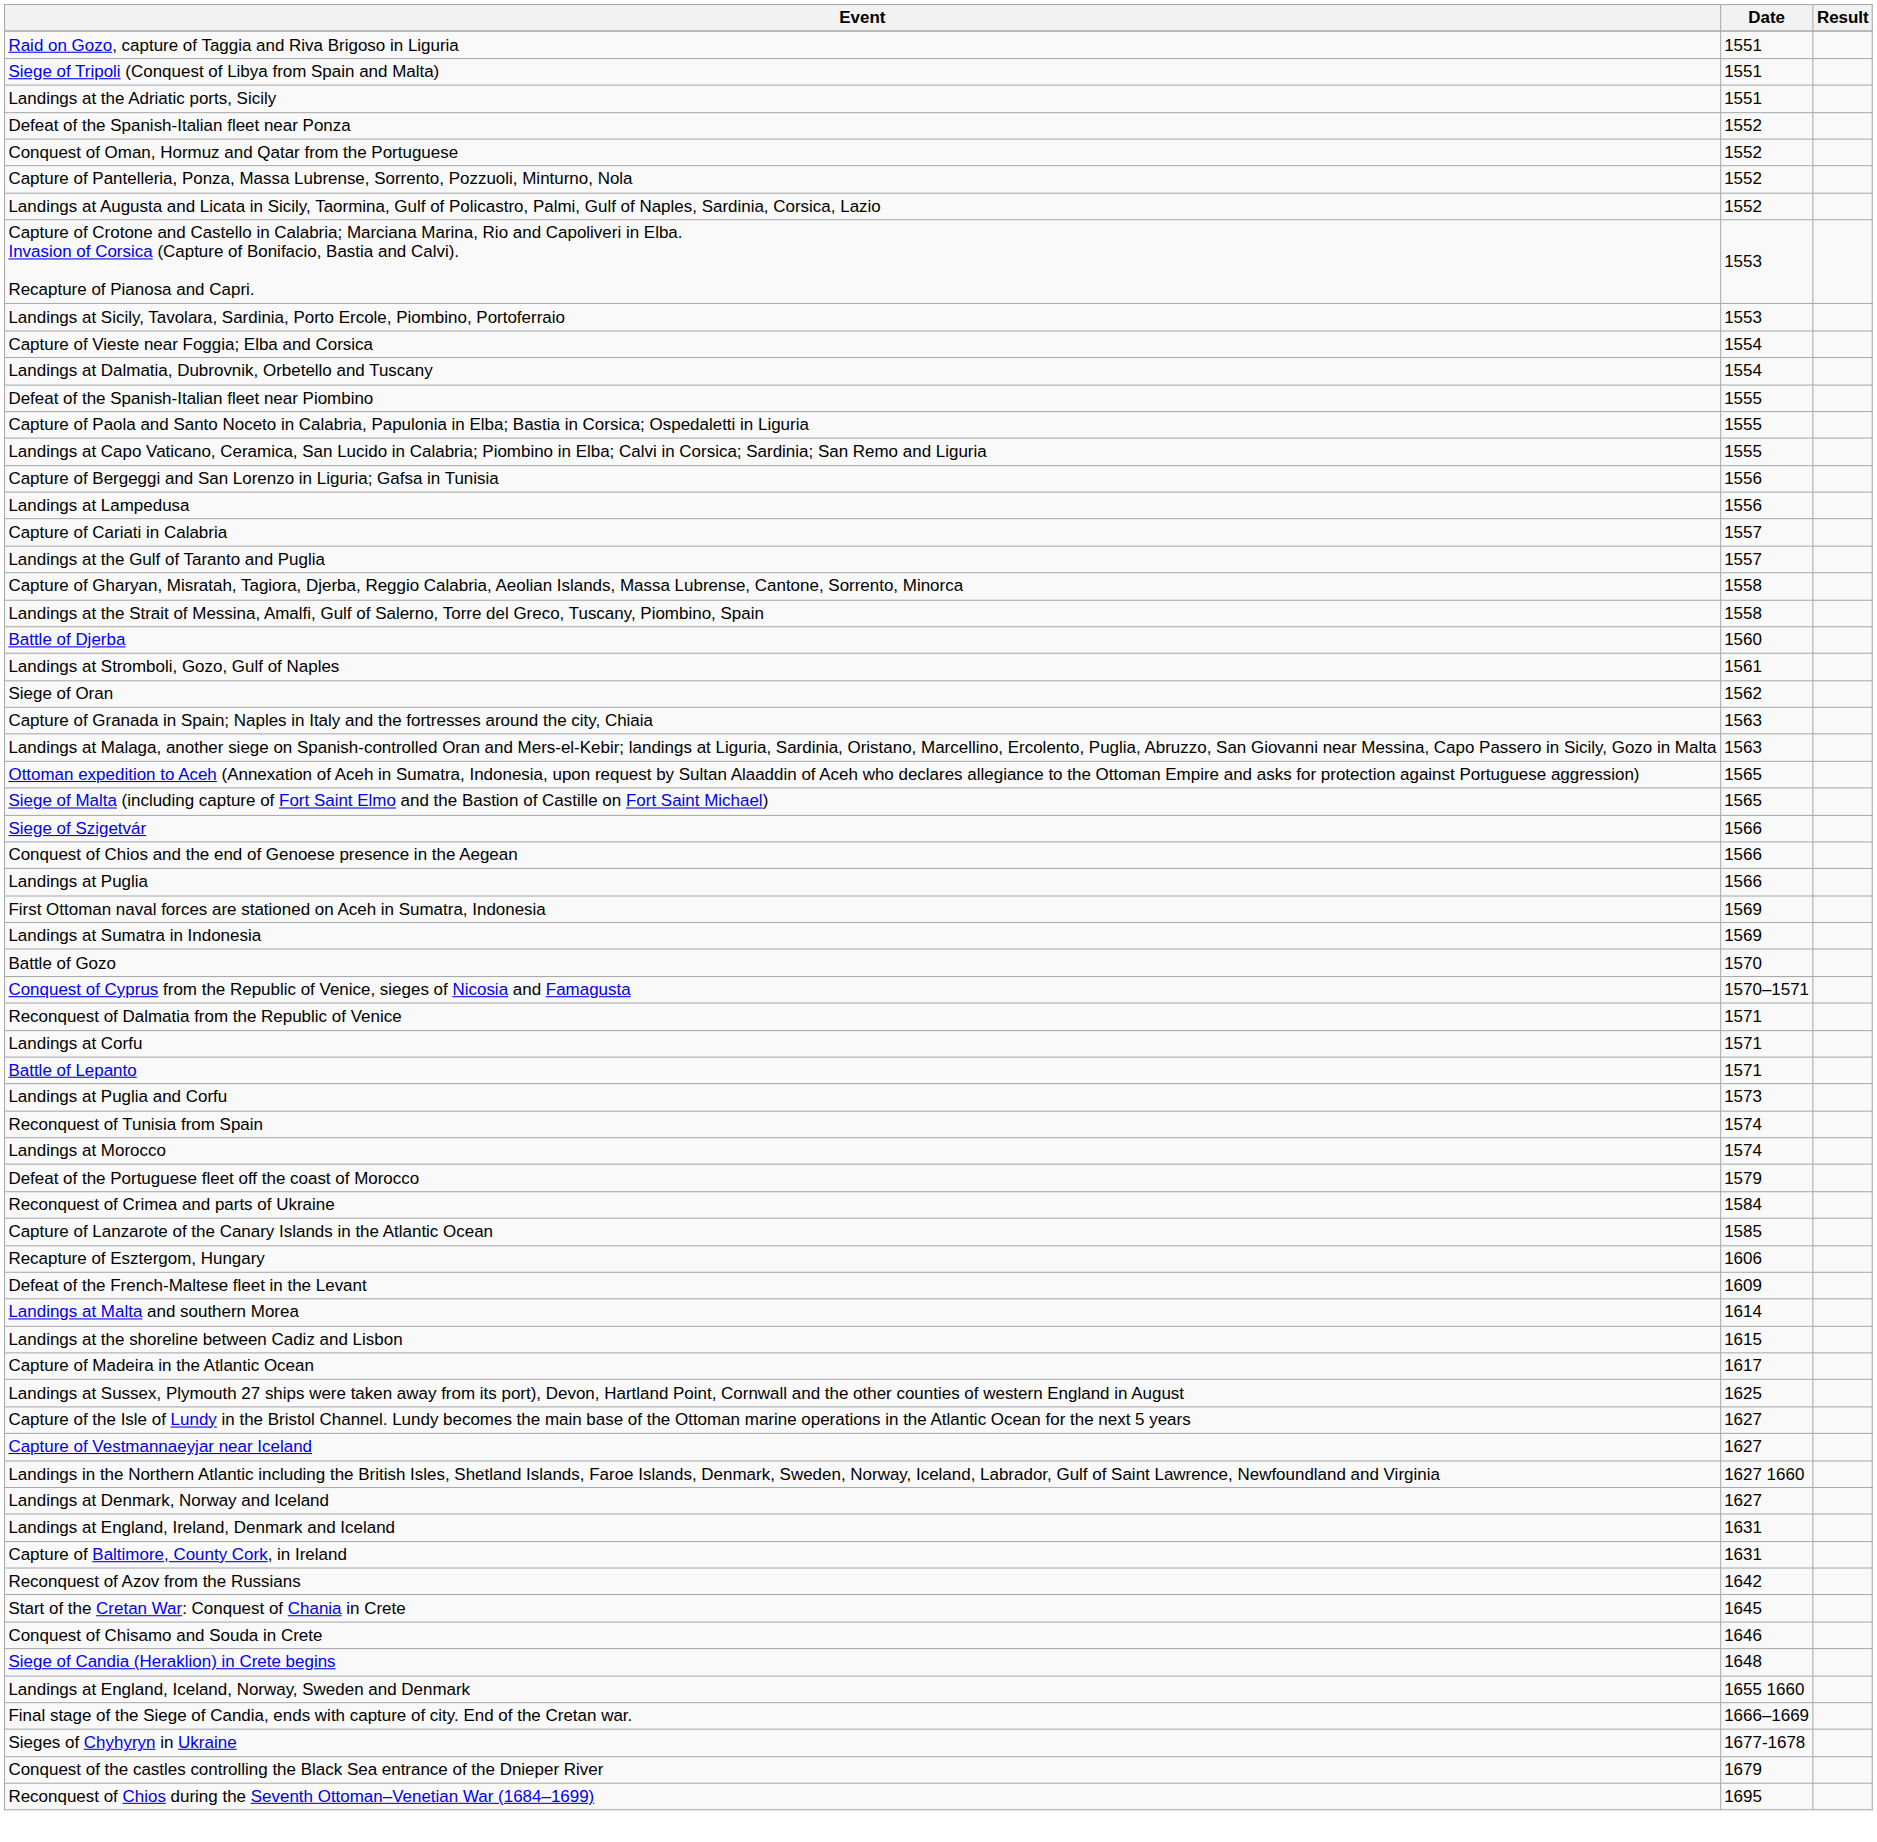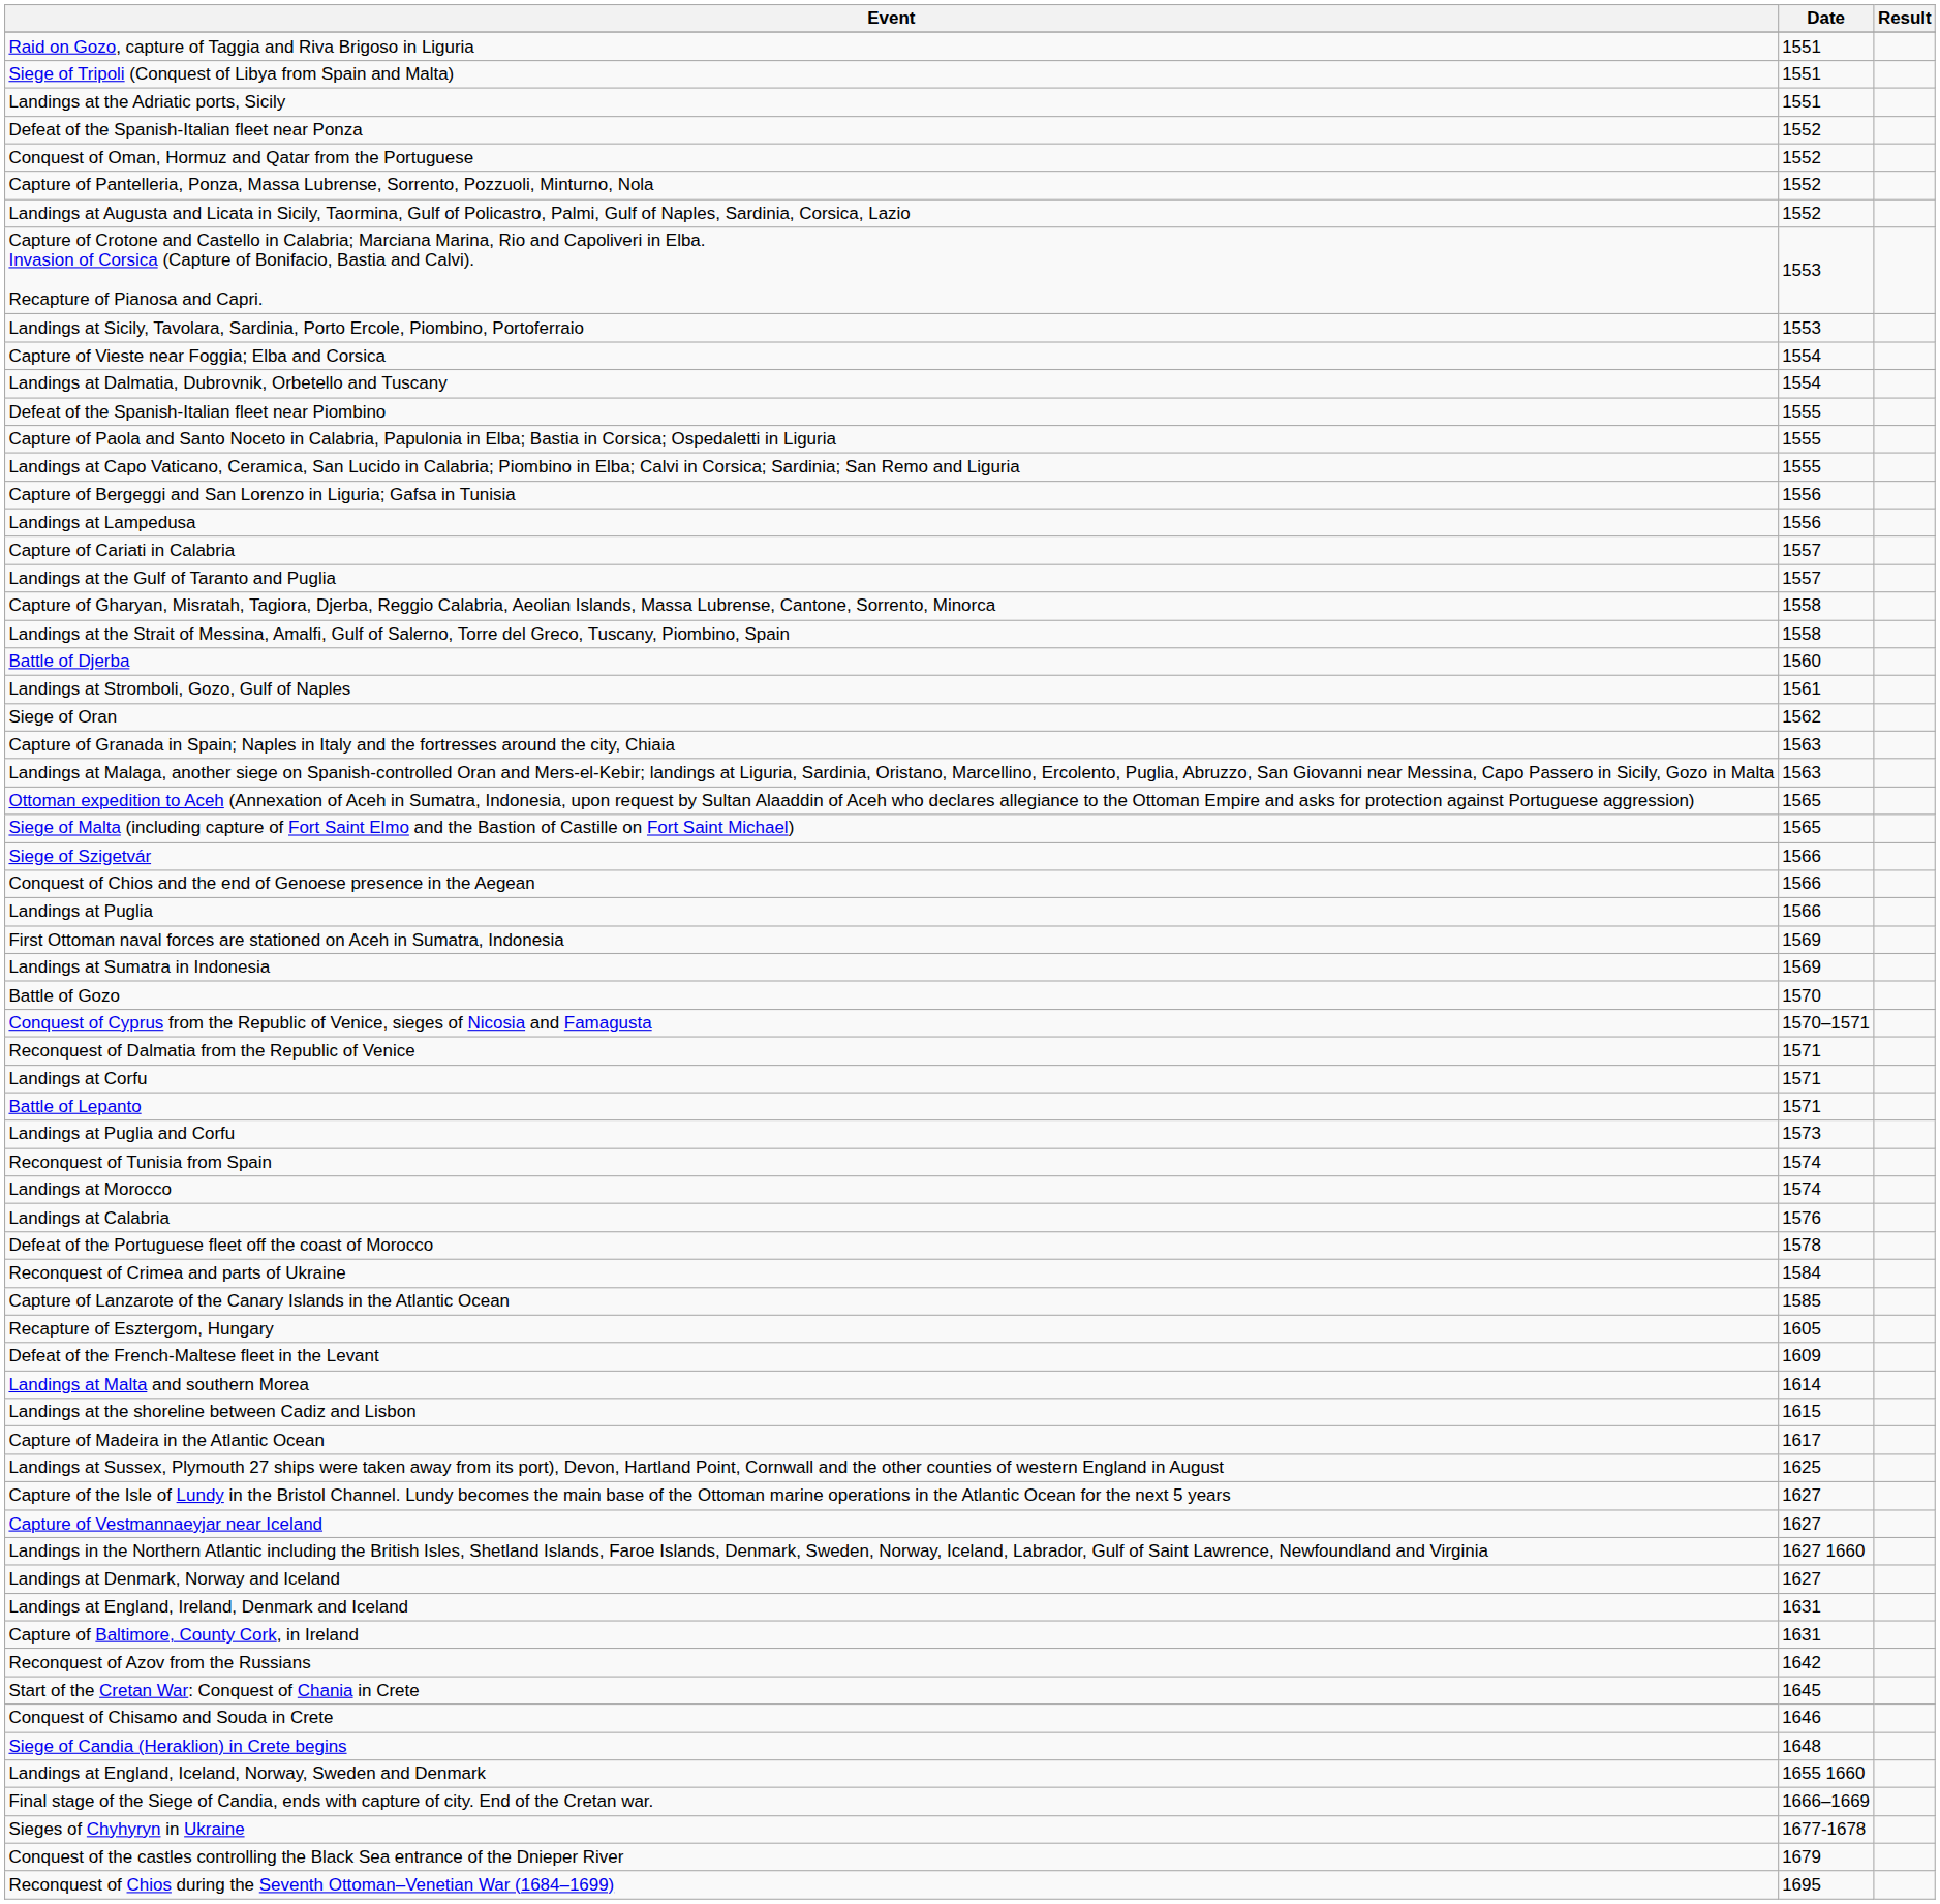 <table class="wikitable">
 <tr>
 <th scope="col">Event</th>
 <th scope="col">Date</th>
 <th scope="col">Result</th>
 </tr>
 <tr>
 </tr>
 <tr>
 <td><a href='#'>Raid on Gozo</a>, capture of Taggia and Riva Brigoso in Liguria</td>
 <td>1551</td>
 <td></td>
 </tr>
 <tr>
 <td><a href='#'>Siege of Tripoli</a> (Conquest of Libya from Spain and Malta)</td>
 <td>1551</td>
 <td></td>
 </tr>
 <tr>
 <td>Landings at the Adriatic ports, Sicily</td>
 <td>1551</td>
 <td></td>
 </tr>
 <tr>
 <td>Defeat of the Spanish-Italian fleet near Ponza</td>
 <td>1552</td>
 <td></td>
 </tr>
 <tr>
 <td>Conquest of Oman, Hormuz and Qatar from the Portuguese</td>
 <td>1552</td>
 <td></td>
 </tr>
 <tr>
 <td>Capture of Pantelleria, Ponza, Massa Lubrense, Sorrento, Pozzuoli, Minturno, Nola</td>
 <td>1552</td>
 <td></td>
 </tr>
 <tr>
 <td>Landings at Augusta and Licata in Sicily, Taormina, Gulf of Policastro, Palmi, Gulf of Naples, Sardinia, Corsica, Lazio</td>
 <td>1552</td>
 <td></td>
 </tr>
 <tr>
 <td>Capture of Crotone and Castello in Calabria; Marciana Marina, Rio and Capoliveri in Elba.<br><a href='#'>Invasion of Corsica</a> (Capture of Bonifacio, Bastia and Calvi).<br><br>Recapture of Pianosa and Capri.</td>
 <td>1553</td>
 <td></td>
 </tr>
 <tr>
 <td>Landings at Sicily, Tavolara, Sardinia, Porto Ercole, Piombino, Portoferraio</td>
 <td>1553</td>
 <td></td>
 </tr>
 <tr>
 <td>Capture of Vieste near Foggia; Elba and Corsica</td>
 <td>1554</td>
 <td></td>
 </tr>
 <tr>
 <td>Landings at Dalmatia, Dubrovnik, Orbetello and Tuscany</td>
 <td>1554</td>
 <td></td>
 </tr>
 <tr>
 <td>Defeat of the Spanish-Italian fleet near Piombino</td>
 <td>1555</td>
 <td></td>
 </tr>
 <tr>
 <td>Capture of Paola and Santo Noceto in Calabria, Papulonia in Elba; Bastia in Corsica; Ospedaletti in Liguria</td>
 <td>1555</td>
 <td></td>
 </tr>
 <tr>
 <td>Landings at Capo Vaticano, Ceramica, San Lucido in Calabria; Piombino in Elba; Calvi in Corsica; Sardinia; San Remo and Liguria</td>
 <td>1555</td>
 <td></td>
 </tr>
 <tr>
 <td>Capture of Bergeggi and San Lorenzo in Liguria; Gafsa in Tunisia</td>
 <td>1556</td>
 <td></td>
 </tr>
 <tr>
 <td>Landings at Lampedusa</td>
 <td>1556</td>
 <td></td>
 </tr>
 <tr>
 <td>Capture of Cariati in Calabria</td>
 <td>1557</td>
 <td></td>
 </tr>
 <tr>
 <td>Landings at the Gulf of Taranto and Puglia</td>
 <td>1557</td>
 <td></td>
 </tr>
 <tr>
 <td>Capture of Gharyan, Misratah, Tagiora, Djerba, Reggio Calabria, Aeolian Islands, Massa Lubrense, Cantone, Sorrento, Minorca</td>
 <td>1558</td>
 <td></td>
 </tr>
 <tr>
 <td>Landings at the Strait of Messina, Amalfi, Gulf of Salerno, Torre del Greco, Tuscany, Piombino, Spain</td>
 <td>1558</td>
 <td></td>
 </tr>
 <tr>
 <td><a href='#'>Battle of Djerba</a></td>
 <td>1560</td>
 <td></td>
 </tr>
 <tr>
 <td>Landings at Stromboli, Gozo, Gulf of Naples</td>
 <td>1561</td>
 <td></td>
 </tr>
 <tr>
 <td>Siege of Oran</td>
 <td>1562</td>
 <td></td>
 </tr>
 <tr>
 <td>Capture of Granada in Spain; Naples in Italy and the fortresses around the city, Chiaia</td>
 <td>1563</td>
 <td></td>
 </tr>
 <tr>
 <td>Landings at Malaga, another siege on Spanish-controlled Oran and Mers-el-Kebir; landings at Liguria, Sardinia, Oristano, Marcellino, Ercolento, Puglia, Abruzzo, San Giovanni near Messina, Capo Passero in Sicily, Gozo in Malta</td>
 <td>1563</td>
 <td></td>
 </tr>
 <tr>
 <td><a href='#'>Ottoman expedition to Aceh</a> (Annexation of Aceh in Sumatra, Indonesia, upon request by Sultan Alaaddin of Aceh who declares allegiance to the Ottoman Empire and asks for protection against Portuguese aggression)</td>
 <td>1565</td>
 <td></td>
 </tr>
 <tr>
 <td><a href='#'>Siege of Malta</a> (including capture of <a href='#'>Fort Saint Elmo</a> and the Bastion of Castille on <a href='#'>Fort Saint Michael</a>)</td>
 <td>1565</td>
 <td></td>
 </tr>
 <tr>
 <td><a href='#'>Siege of Szigetvár</a></td>
 <td>1566</td>
 <td></td>
 </tr>
 <tr>
 <td>Conquest of Chios and the end of Genoese presence in the Aegean</td>
 <td>1566</td>
 <td></td>
 </tr>
 <tr>
 <td>Landings at Puglia</td>
 <td>1566</td>
 <td></td>
 </tr>
 <tr>
 <td>First Ottoman naval forces are stationed on Aceh in Sumatra, Indonesia</td>
 <td>1569</td>
 <td></td>
 </tr>
 <tr>
 <td>Landings at Sumatra in Indonesia</td>
 <td>1569</td>
 <td></td>
 </tr>
 <tr>
 <td>Battle of Gozo</td>
 <td>1570</td>
 <td></td>
 </tr>
 <tr>
 <td><a href='#'>Conquest of Cyprus</a> from the Republic of Venice, sieges of <a href='#'>Nicosia</a> and <a href='#'>Famagusta</a></td>
 <td>1570–1571</td>
 <td></td>
 </tr>
 <tr>
 <td>Reconquest of Dalmatia from the Republic of Venice</td>
 <td>1571</td>
 <td></td>
 </tr>
 <tr>
 <td>Landings at Corfu</td>
 <td>1571</td>
 <td></td>
 </tr>
 <tr>
 <td><a href='#'>Battle of Lepanto</a></td>
 <td>1571</td>
 <td></td>
 </tr>
 <tr>
 <td>Landings at Puglia and Corfu</td>
 <td>1573</td>
 <td></td>
 </tr>
 <tr>
 <td>Reconquest of Tunisia from Spain</td>
 <td>1574</td>
 <td></td>
 </tr>
 <tr>
 <td>Landings at Morocco</td>
 <td>1574</td>
 <td></td>
 </tr>
 <tr>
+<td>Landings at Calabria</td>
+<td>1576</td>
+<td></td>
+</tr>
+<tr>
 <td>Defeat of the Portuguese fleet off the coast of Morocco</td>
-<td>1579</td>
+<td>1578</td>
 <td></td>
 </tr>
 <tr>
 <td>Reconquest of Crimea and parts of Ukraine</td>
 <td>1584</td>
 <td></td>
 </tr>
 <tr>
 <td>Capture of Lanzarote of the Canary Islands in the Atlantic Ocean</td>
 <td>1585</td>
 <td></td>
 </tr>
 <tr>
 <td>Recapture of Esztergom, Hungary</td>
-<td>1606</td>
+<td>1605</td>
 <td></td>
 </tr>
 <tr>
 <td>Defeat of the French-Maltese fleet in the Levant</td>
 <td>1609</td>
 <td></td>
 </tr>
 <tr>
 <td><a href='#'>Landings at Malta</a> and southern Morea</td>
 <td>1614</td>
 <td></td>
 </tr>
 <tr>
 <td>Landings at the shoreline between Cadiz and Lisbon</td>
 <td>1615</td>
 <td></td>
 </tr>
 <tr>
 <td>Capture of Madeira in the Atlantic Ocean</td>
 <td>1617</td>
 <td></td>
 </tr>
 <tr>
 <td>Landings at Sussex, Plymouth 27 ships were taken away from its port), Devon, Hartland Point, Cornwall and the other counties of western England in August</td>
 <td>1625</td>
 <td></td>
 </tr>
 <tr>
 <td>Capture of the Isle of <a href='#'>Lundy</a> in the Bristol Channel. Lundy becomes the main base of the Ottoman marine operations in the Atlantic Ocean for the next 5 years</td>
 <td>1627</td>
 <td></td>
 </tr>
 <tr>
 <td><a href='#'>Capture of Vestmannaeyjar near Iceland</a></td>
 <td>1627</td>
 <td></td>
 </tr>
 <tr>
 <td>Landings in the Northern Atlantic including the British Isles, Shetland Islands, Faroe Islands, Denmark, Sweden, Norway, Iceland, Labrador, Gulf of Saint Lawrence, Newfoundland and Virginia</td>
 <td>1627	1660</td>
 <td></td>
 </tr>
 <tr>
 <td>Landings at Denmark, Norway and Iceland</td>
 <td>1627</td>
 <td></td>
 </tr>
 <tr>
 <td>Landings at England, Ireland, Denmark and Iceland</td>
 <td>1631</td>
 <td></td>
 </tr>
 <tr>
 <td>Capture of <a href='#'>Baltimore, County Cork</a>, in Ireland</td>
 <td>1631</td>
 <td></td>
 </tr>
 <tr>
 <td>Reconquest of Azov from the Russians</td>
 <td>1642</td>
 <td></td>
 </tr>
 <tr>
 <td>Start of the <a href='#'>Cretan War</a>: Conquest of <a href='#'>Chania</a> in Crete</td>
 <td>1645</td>
 <td></td>
 </tr>
 <tr>
 <td>Conquest of Chisamo and Souda in Crete</td>
 <td>1646</td>
 <td></td>
 </tr>
 <tr>
 <td><a href='#'>Siege of Candia (Heraklion) in Crete begins</a></td>
 <td>1648</td>
 <td></td>
 </tr>
 <tr>
 <td>Landings at England, Iceland, Norway, Sweden and Denmark</td>
 <td>1655	1660</td>
 <td></td>
 </tr>
 <tr>
 <td>Final stage of the Siege of Candia, ends with capture of city. End of the Cretan war.</td>
 <td>1666–1669</td>
 <td></td>
 </tr>
 <tr>
 <td>Sieges of <a href='#'>Chyhyryn</a> in <a href='#'>Ukraine</a></td>
 <td>1677-1678</td>
 <td></td>
 </tr>
 <tr>
 <td>Conquest of the castles controlling the Black Sea entrance of the Dnieper River</td>
 <td>1679</td>
 <td></td>
 </tr>
 <tr>
 <td>Reconquest of <a href='#'>Chios</a> during the <a href='#'>Seventh Ottoman–Venetian War (1684–1699)</a></td>
 <td>1695</td>
 <td></td>
 </tr>
 </table>
